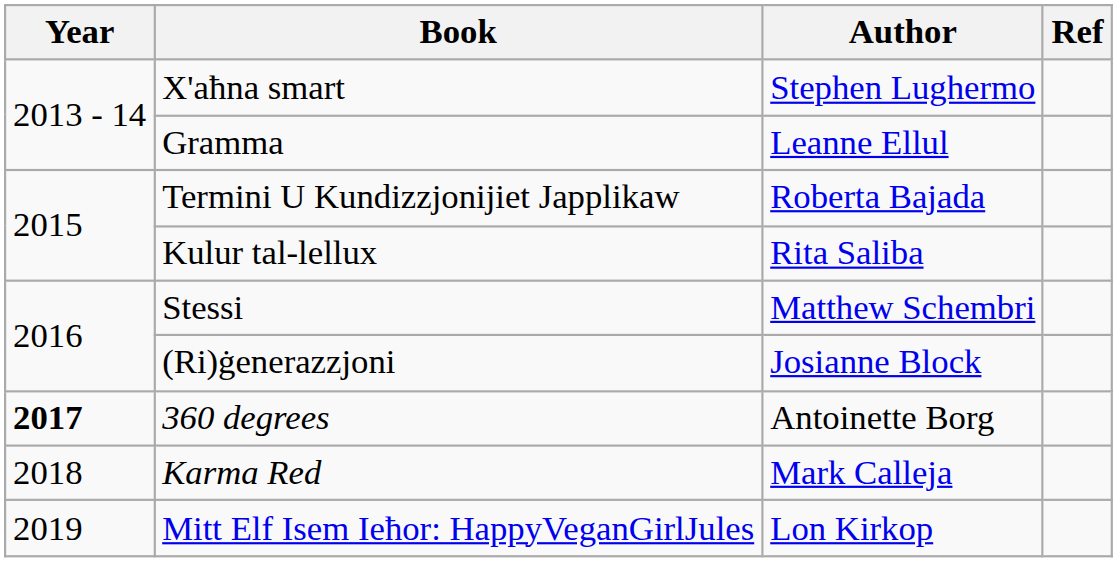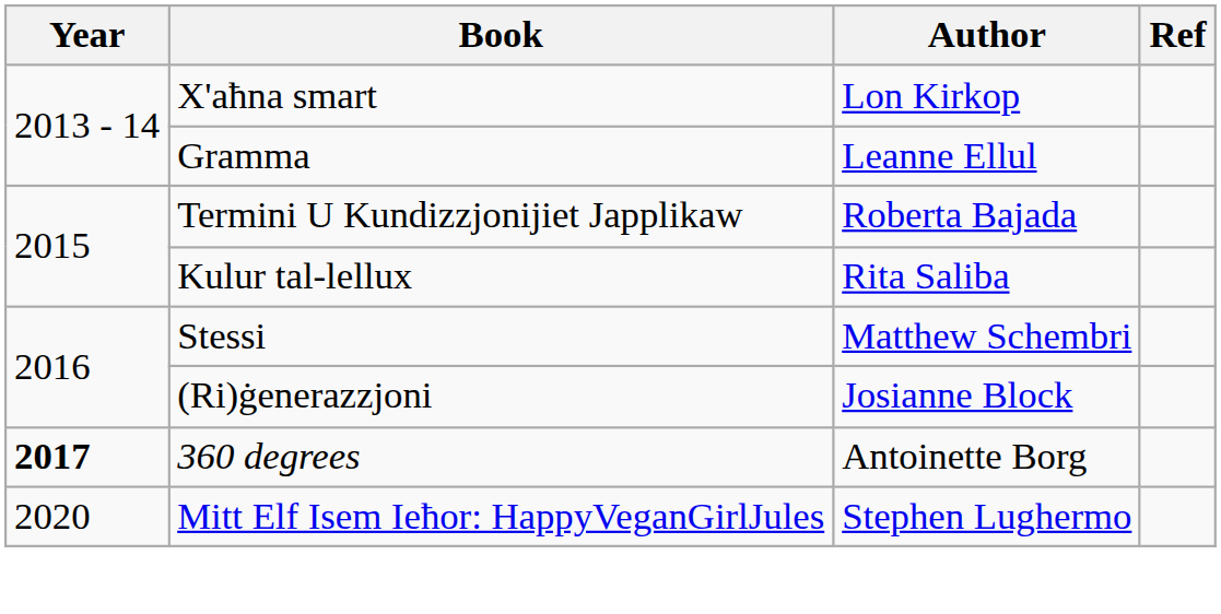 <table class="wikitable">
 <tr>
 <th>Year</th>
 <th>Book</th>
 <th>Author</th>
 <th>Ref</th>
 </tr>
 <tr>
 <td rowspan="2">2013 - 14</td>
 <td>X'aħna smart</td>
-<td><a href='#'>Stephen Lughermo</a></td>
+<td><a href='#'>Lon Kirkop</a></td>
 <td></td>
 </tr>
 <tr>
 <td>Gramma</td>
 <td><a href='#'>Leanne Ellul</a></td>
 <td></td>
 </tr>
 <tr>
 <td rowspan="2">2015</td>
 <td>Termini U Kundizzjonijiet Japplikaw</td>
 <td><a href='#'>Roberta Bajada</a></td>
 <td></td>
 </tr>
 <tr>
 <td>Kulur tal-lellux</td>
 <td><a href='#'>Rita Saliba</a></td>
 <td></td>
 </tr>
 <tr>
 <td rowspan="2">2016</td>
 <td>Stessi</td>
 <td><a href='#'>Matthew Schembri</a></td>
 <td></td>
 </tr>
 <tr>
 <td>(Ri)ġenerazzjoni</td>
 <td><a href='#'>Josianne Block</a></td>
 <td></td>
 </tr>
 <tr>
 <td><strong>2017</strong></td>
 <td><em>360 degrees</em></td>
 <td>Antoinette Borg</td>
 <td></td>
 </tr>
 <tr>
-<td>2018</td>
-<td><em>Karma Red</em></td>
-<td><a href='#'>Mark Calleja</a></td>
-<td></td>
-</tr>
-<tr>
-<td>2019</td>
+<td>2020</td>
 <td><a href='#'>Mitt Elf Isem Ieħor: HappyVeganGirlJules</a></td>
-<td><a href='#'>Lon Kirkop</a></td>
+<td><a href='#'>Stephen Lughermo</a></td>
 <td></td>
 </tr>
 </table>
